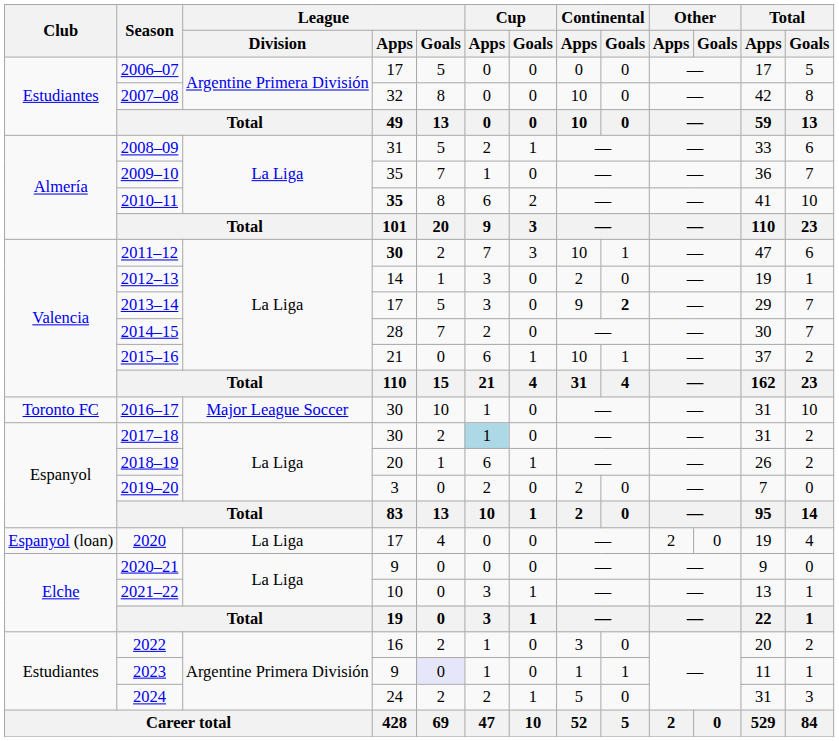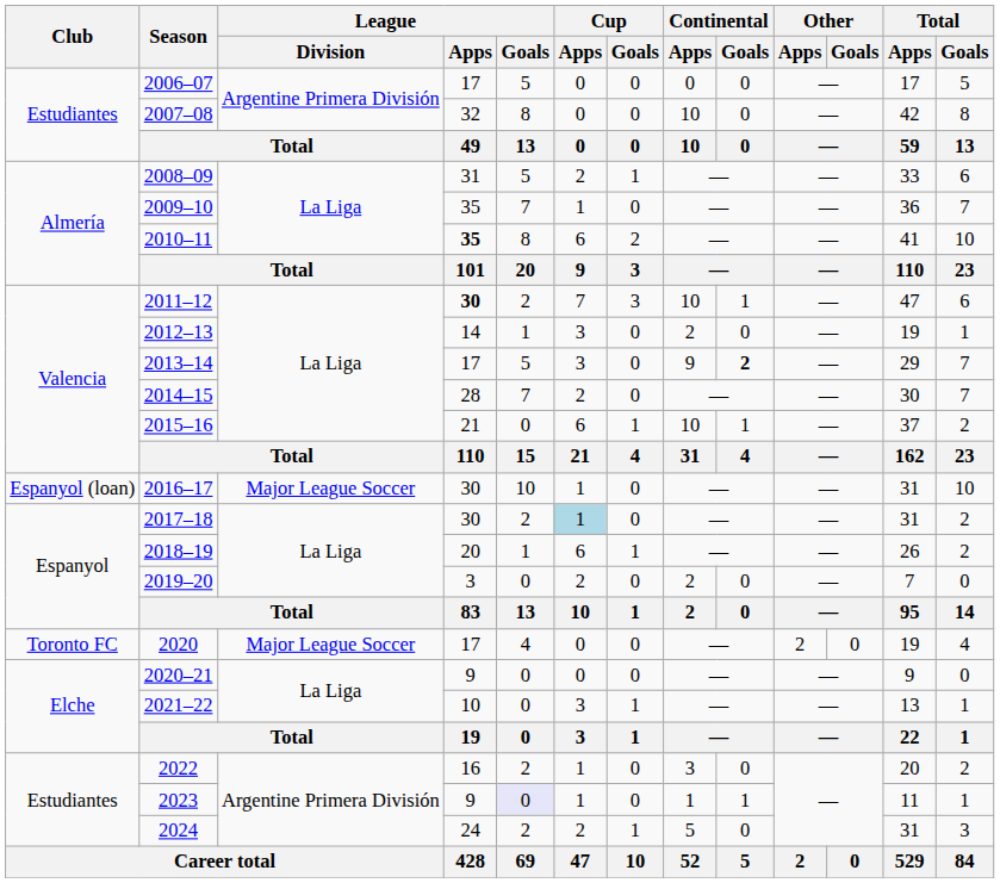 <table class="wikitable" style="text-align:center">
 <tr>
 <th rowspan="2">Club</th>
 <th rowspan="2">Season</th>
 <th colspan="3">League</th>
 <th colspan="2">Cup</th>
 <th colspan="2">Continental</th>
 <th colspan="2">Other</th>
 <th colspan="2">Total</th>
 </tr>
 <tr>
 <th>Division</th>
 <th>Apps</th>
 <th>Goals</th>
 <th>Apps</th>
 <th>Goals</th>
 <th>Apps</th>
 <th>Goals</th>
 <th>Apps</th>
 <th>Goals</th>
 <th>Apps</th>
 <th>Goals</th>
 </tr>
 <tr>
 <td rowspan="3"><a href='#'>Estudiantes</a></td>
 <td><a href='#'>2006–07</a></td>
 <td rowspan="2"><a href='#'>Argentine Primera División</a></td>
 <td>17</td>
 <td>5</td>
 <td>0</td>
 <td>0</td>
 <td>0</td>
 <td>0</td>
 <td colspan="2">—</td>
 <td>17</td>
 <td>5</td>
 </tr>
 <tr>
 <td><a href='#'>2007–08</a></td>
 <td>32</td>
 <td>8</td>
 <td>0</td>
 <td>0</td>
 <td>10</td>
 <td>0</td>
 <td colspan="2">—</td>
 <td>42</td>
 <td>8</td>
 </tr>
 <tr>
 <th colspan="2">Total</th>
 <th>49</th>
 <th>13</th>
 <th>0</th>
 <th>0</th>
 <th>10</th>
 <th>0</th>
 <th colspan="2">—</th>
 <th>59</th>
 <th>13</th>
 </tr>
 <tr>
 <td rowspan="4"><a href='#'>Almería</a></td>
 <td><a href='#'>2008–09</a></td>
 <td rowspan="3"><a href='#'>La Liga</a></td>
 <td>31</td>
 <td>5</td>
 <td>2</td>
 <td>1</td>
 <td colspan="2">—</td>
 <td colspan="2">—</td>
 <td>33</td>
 <td>6</td>
 </tr>
 <tr>
 <td><a href='#'>2009–10</a></td>
 <td>35</td>
 <td>7</td>
 <td>1</td>
 <td>0</td>
 <td colspan="2">—</td>
 <td colspan="2">—</td>
 <td>36</td>
 <td>7</td>
 </tr>
 <tr>
 <td><a href='#'>2010–11</a></td>
 <td><strong>35</strong></td>
 <td>8</td>
 <td>6</td>
 <td>2</td>
 <td colspan="2">—</td>
 <td colspan="2">—</td>
 <td>41</td>
 <td>10</td>
 </tr>
 <tr>
 <th colspan="2">Total</th>
 <th>101</th>
 <th>20</th>
 <th>9</th>
 <th>3</th>
 <th colspan="2">—</th>
 <th colspan="2">—</th>
 <th>110</th>
 <th>23</th>
 </tr>
 <tr>
 <td rowspan="6"><a href='#'>Valencia</a></td>
 <td><a href='#'>2011–12</a></td>
 <td rowspan="5">La Liga</td>
 <td><strong>30</strong></td>
 <td>2</td>
 <td>7</td>
 <td>3</td>
 <td>10</td>
 <td>1</td>
 <td colspan="2">—</td>
 <td>47</td>
 <td>6</td>
 </tr>
 <tr>
 <td><a href='#'>2012–13</a></td>
 <td>14</td>
 <td>1</td>
 <td>3</td>
 <td>0</td>
 <td>2</td>
 <td>0</td>
 <td colspan="2">—</td>
 <td>19</td>
 <td>1</td>
 </tr>
 <tr>
 <td><a href='#'>2013–14</a></td>
 <td>17</td>
 <td>5</td>
 <td>3</td>
 <td>0</td>
 <td>9</td>
 <td><strong>2</strong></td>
 <td colspan="2">—</td>
 <td>29</td>
 <td>7</td>
 </tr>
 <tr>
 <td><a href='#'>2014–15</a></td>
 <td>28</td>
 <td>7</td>
 <td>2</td>
 <td>0</td>
 <td colspan="2">—</td>
 <td colspan="2">—</td>
 <td>30</td>
 <td>7</td>
 </tr>
 <tr>
 <td><a href='#'>2015–16</a></td>
 <td>21</td>
 <td>0</td>
 <td>6</td>
 <td>1</td>
 <td>10</td>
 <td>1</td>
 <td colspan="2">—</td>
 <td>37</td>
 <td>2</td>
 </tr>
 <tr>
 <th colspan="2">Total</th>
 <th>110</th>
 <th>15</th>
 <th>21</th>
 <th>4</th>
 <th>31</th>
 <th>4</th>
 <th colspan="2">—</th>
 <th>162</th>
 <th>23</th>
 </tr>
 <tr>
-<td><a href='#'>Toronto FC</a></td>
+<td><a href='#'>Espanyol</a> (loan)</td>
 <td><a href='#'>2016–17</a></td>
 <td><a href='#'>Major League Soccer</a></td>
 <td>30</td>
 <td>10</td>
 <td>1</td>
 <td>0</td>
 <td colspan="2">—</td>
 <td colspan="2">—</td>
 <td>31</td>
 <td>10</td>
 </tr>
 <tr>
 <td rowspan="4">Espanyol</td>
 <td><a href='#'>2017–18</a></td>
 <td rowspan="3">La Liga</td>
 <td>30</td>
 <td>2</td>
 <td style="background: lightblue;">1</td>
 <td>0</td>
 <td colspan="2">—</td>
 <td colspan="2">—</td>
 <td>31</td>
 <td>2</td>
 </tr>
 <tr>
 <td><a href='#'>2018–19</a></td>
 <td>20</td>
 <td>1</td>
 <td>6</td>
 <td>1</td>
 <td colspan="2">—</td>
 <td colspan="2">—</td>
 <td>26</td>
 <td>2</td>
 </tr>
 <tr>
 <td><a href='#'>2019–20</a></td>
 <td>3</td>
 <td>0</td>
 <td>2</td>
 <td>0</td>
 <td>2</td>
 <td>0</td>
 <td colspan="2">—</td>
 <td>7</td>
 <td>0</td>
 </tr>
 <tr>
 <th colspan="2">Total</th>
 <th>83</th>
 <th>13</th>
 <th>10</th>
 <th>1</th>
 <th>2</th>
 <th>0</th>
 <th colspan="2">—</th>
 <th>95</th>
 <th>14</th>
 </tr>
 <tr>
-<td><a href='#'>Espanyol</a> (loan)</td>
+<td><a href='#'>Toronto FC</a></td>
 <td><a href='#'>2020</a></td>
-<td>La Liga</td>
+<td><a href='#'>Major League Soccer</a></td>
 <td>17</td>
 <td>4</td>
 <td>0</td>
 <td>0</td>
 <td colspan="2">—</td>
 <td>2</td>
 <td>0</td>
 <td>19</td>
 <td>4</td>
 </tr>
 <tr>
 <td rowspan=3><a href='#'>Elche</a></td>
 <td><a href='#'>2020–21</a></td>
 <td rowspan=2>La Liga</td>
 <td>9</td>
 <td>0</td>
 <td>0</td>
 <td>0</td>
 <td colspan="2">—</td>
 <td colspan="2">—</td>
 <td>9</td>
 <td>0</td>
 </tr>
 <tr>
 <td><a href='#'>2021–22</a></td>
 <td>10</td>
 <td>0</td>
 <td>3</td>
 <td>1</td>
 <td colspan="2">—</td>
 <td colspan="2">—</td>
 <td>13</td>
 <td>1</td>
 </tr>
 <tr>
 <th colspan="2">Total</th>
 <th>19</th>
 <th>0</th>
 <th>3</th>
 <th>1</th>
 <th colspan="2">—</th>
 <th colspan="2">—</th>
 <th>22</th>
 <th>1</th>
 </tr>
 <tr>
 <td rowspan="3">Estudiantes</td>
 <td><a href='#'>2022</a></td>
 <td rowspan="3">Argentine Primera División</td>
 <td>16</td>
 <td>2</td>
 <td>1</td>
 <td>0</td>
 <td>3</td>
 <td>0</td>
 <td colspan="2" rowspan="3">—</td>
 <td>20</td>
 <td>2</td>
 </tr>
 <tr>
 <td><a href='#'>2023</a></td>
 <td>9</td>
 <td style="background: lavender;">0</td>
 <td>1</td>
 <td>0</td>
 <td>1</td>
 <td>1</td>
 <td>11</td>
 <td>1</td>
 </tr>
 <tr>
 <td><a href='#'>2024</a></td>
 <td>24</td>
 <td>2</td>
 <td>2</td>
 <td>1</td>
 <td>5</td>
 <td>0</td>
 <td>31</td>
 <td>3</td>
 </tr>
 <tr>
 <th colspan="3">Career total</th>
 <th>428</th>
 <th>69</th>
 <th>47</th>
 <th>10</th>
 <th>52</th>
 <th>5</th>
 <th>2</th>
 <th>0</th>
 <th>529</th>
 <th>84</th>
 </tr>
 </table>
